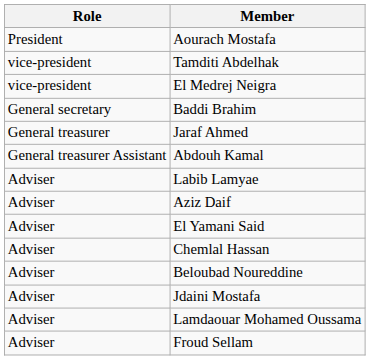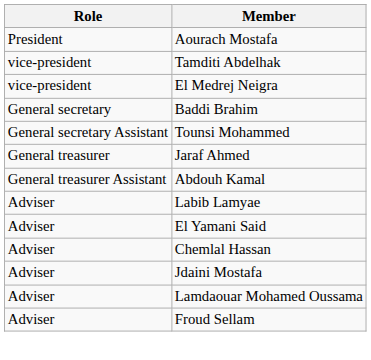 <table class="wikitable">
 <tr>
 <th>Role</th>
 <th>Member</th>
 </tr>
 <tr>
 <td>President</td>
 <td>Aourach Mostafa</td>
 </tr>
 <tr>
 <td>vice-president</td>
 <td>Tamditi Abdelhak</td>
 </tr>
 <tr>
 <td>vice-president</td>
 <td>El Medrej Neigra</td>
 </tr>
 <tr>
 <td>General secretary</td>
 <td>Baddi Brahim</td>
 </tr>
 <tr>
+<td>General secretary Assistant</td>
+<td>Tounsi Mohammed</td>
+</tr>
+<tr>
 <td>General treasurer</td>
 <td>Jaraf Ahmed</td>
 </tr>
 <tr>
 <td>General treasurer Assistant</td>
 <td>Abdouh Kamal</td>
 </tr>
 <tr>
 <td>Adviser</td>
 <td>Labib Lamyae</td>
 </tr>
 <tr>
 <td>Adviser</td>
-<td>Aziz Daif</td>
-</tr>
-<tr>
-<td>Adviser</td>
 <td>El Yamani Said</td>
 </tr>
 <tr>
 <td>Adviser</td>
 <td>Chemlal Hassan</td>
-</tr>
-<tr>
-<td>Adviser</td>
-<td>Beloubad Noureddine</td>
 </tr>
 <tr>
 <td>Adviser</td>
 <td>Jdaini Mostafa</td>
 </tr>
 <tr>
 <td>Adviser</td>
 <td>Lamdaouar Mohamed Oussama</td>
 </tr>
 <tr>
 <td>Adviser</td>
 <td>Froud Sellam</td>
 </tr>
 </table>
